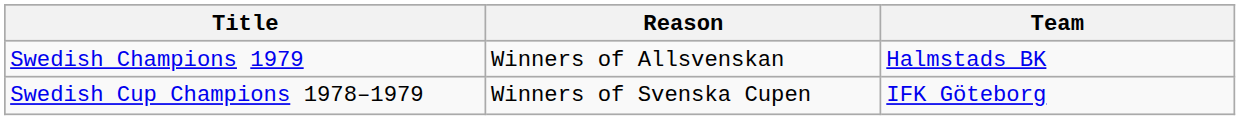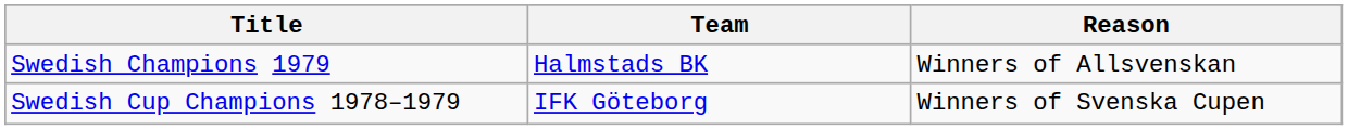 <table class="wikitable" style="text-align: left;">
 <tr>
 <th style="width: 275px;">Title</th>
+<th style="width: 200px;">Team</th>
 <th style="width: 225px;">Reason</th>
-<th style="width: 200px;">Team</th>
 </tr>
 <tr>
 <td><a href='#'>Swedish Champions</a> <a href='#'>1979</a></td>
+<td><a href='#'>Halmstads BK</a></td>
 <td>Winners of Allsvenskan</td>
-<td><a href='#'>Halmstads BK</a></td>
 </tr>
 <tr>
 <td><a href='#'>Swedish Cup Champions</a> 1978–1979</td>
+<td><a href='#'>IFK Göteborg</a></td>
 <td>Winners of Svenska Cupen</td>
-<td><a href='#'>IFK Göteborg</a></td>
 </tr>
 </table>
